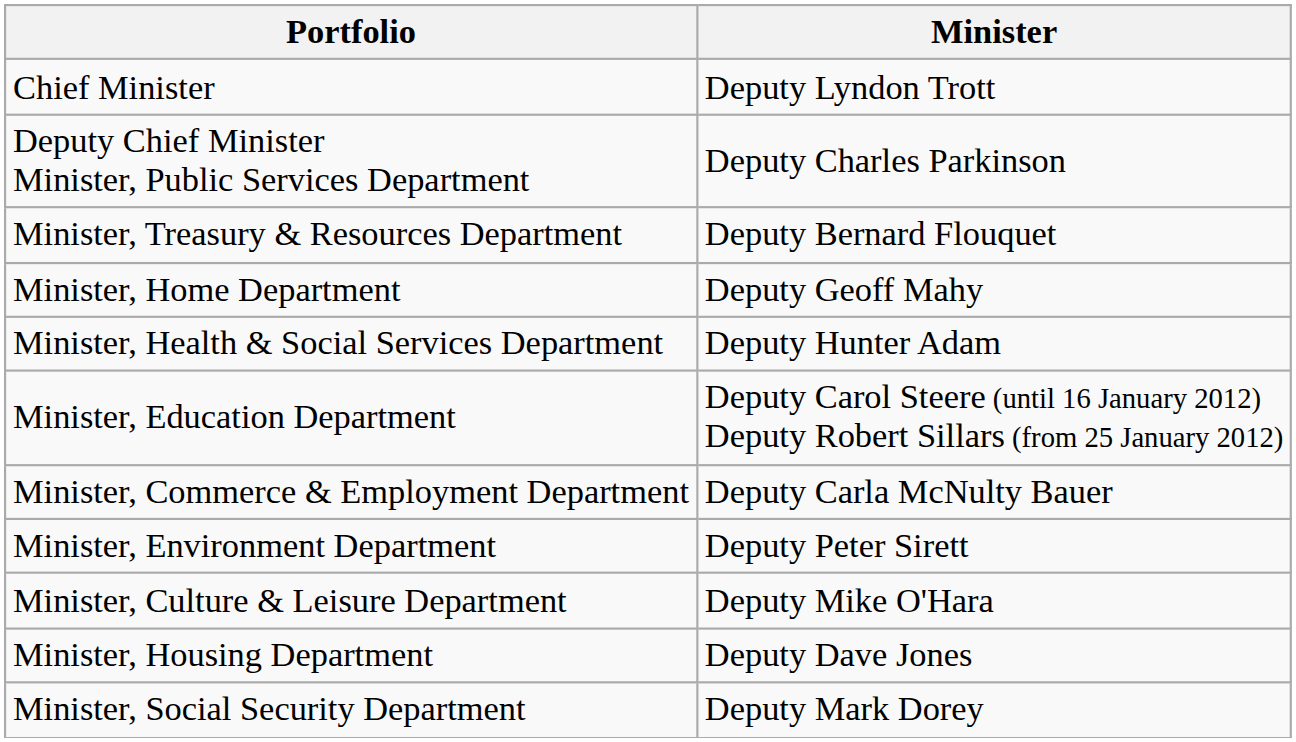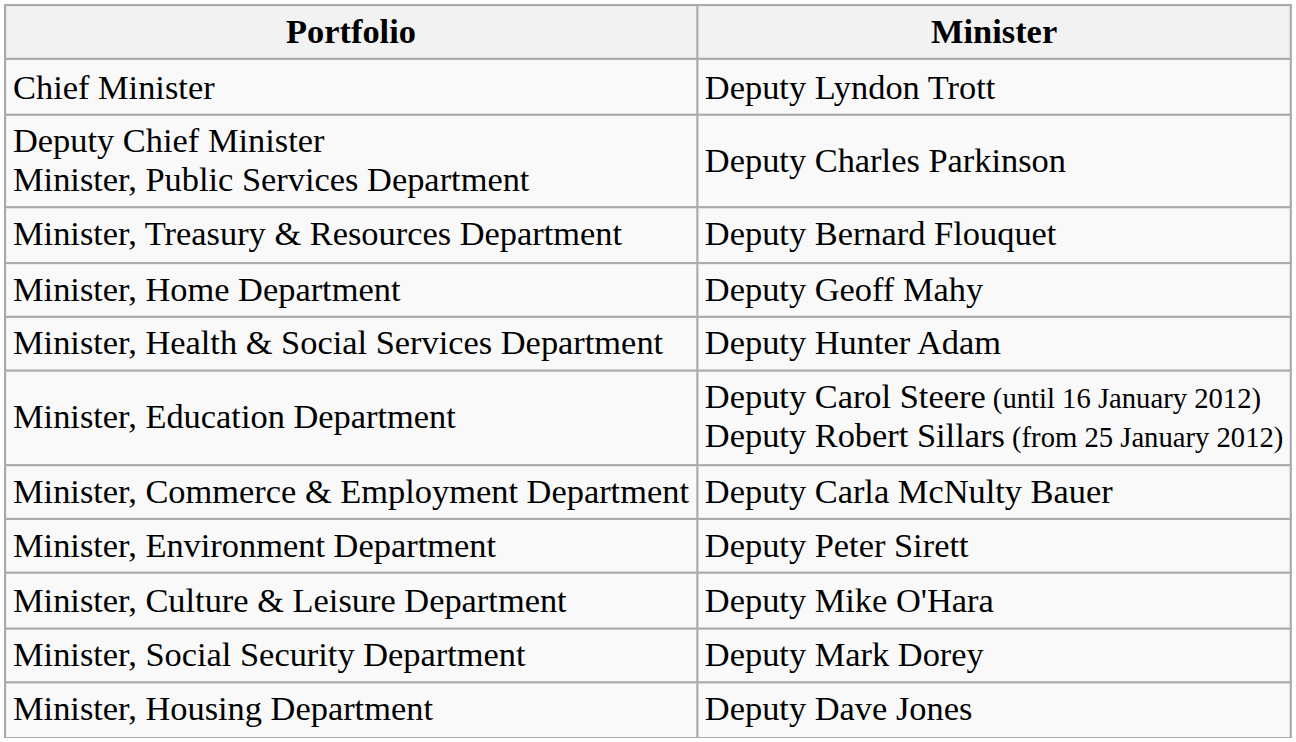 <table class=wikitable>
 <tr>
 <th>Portfolio</th>
 <th>Minister</th>
 </tr>
 <tr>
 <td>Chief Minister</td>
 <td>Deputy Lyndon Trott</td>
 </tr>
 <tr>
 <td>Deputy Chief Minister<br>Minister, Public Services Department</td>
 <td>Deputy Charles Parkinson</td>
 </tr>
 <tr>
 <td>Minister, Treasury & Resources Department</td>
 <td>Deputy Bernard Flouquet</td>
 </tr>
 <tr>
 <td>Minister, Home Department</td>
 <td>Deputy Geoff Mahy</td>
 </tr>
 <tr>
 <td>Minister, Health & Social Services Department</td>
 <td>Deputy Hunter Adam</td>
 </tr>
 <tr>
 <td>Minister, Education Department</td>
 <td>Deputy Carol Steere<small> (until 16 January 2012)<br></small>Deputy Robert Sillars<small> (from 25 January 2012)</small></td>
 </tr>
 <tr>
 <td>Minister, Commerce & Employment Department</td>
 <td>Deputy Carla McNulty Bauer</td>
 </tr>
 <tr>
 <td>Minister, Environment Department</td>
 <td>Deputy Peter Sirett</td>
 </tr>
 <tr>
 <td>Minister, Culture & Leisure Department</td>
 <td>Deputy Mike O'Hara</td>
 </tr>
 <tr>
+<td>Minister, Social Security Department</td>
+<td>Deputy Mark Dorey</td>
+</tr>
+<tr>
 <td>Minister, Housing Department</td>
 <td>Deputy Dave Jones</td>
 </tr>
 <tr>
-<td>Minister, Social Security Department</td>
-<td>Deputy Mark Dorey</td>
-</tr>
-<tr>
 </tr>
 </table>
